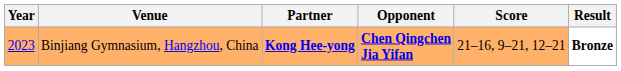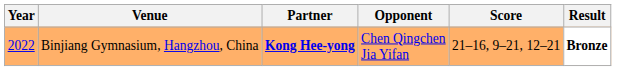 <table class="sortable wikitable" style="font-size: 90%;">
 <tr>
 <th>Year</th>
 <th>Venue</th>
 <th>Partner</th>
 <th>Opponent</th>
 <th>Score</th>
 <th>Result</th>
 </tr>
 <tr style="background:#FFB069">
-<td align="center"><a href='#'>2023</a></td>
+<td align="center"><a href='#'>2022</a></td>
 <td align="left">Binjiang Gymnasium, <a href='#'>Hangzhou</a>, China</td>
 <td align="left"><strong> <a href='#'>Kong Hee-yong</a></strong></td>
-<td align="left"><strong> <a href='#'>Chen Qingchen</a> <br> <a href='#'>Jia Yifan</a></strong></td>
+<td align="left"> <a href='#'>Chen Qingchen</a> <br> <a href='#'>Jia Yifan</a></td>
 <td align="left">21–16, 9–21, 12–21</td>
 <td style="text-align:left; background:white"> <strong>Bronze</strong></td>
 </tr>
 </table>
